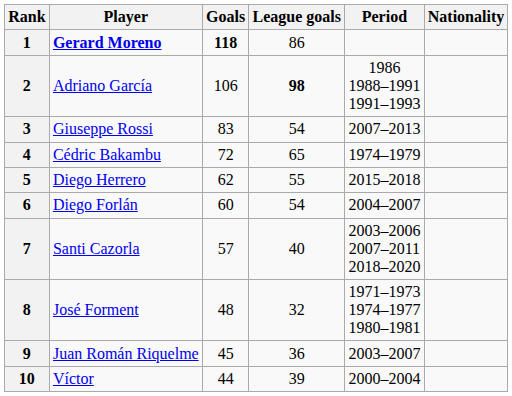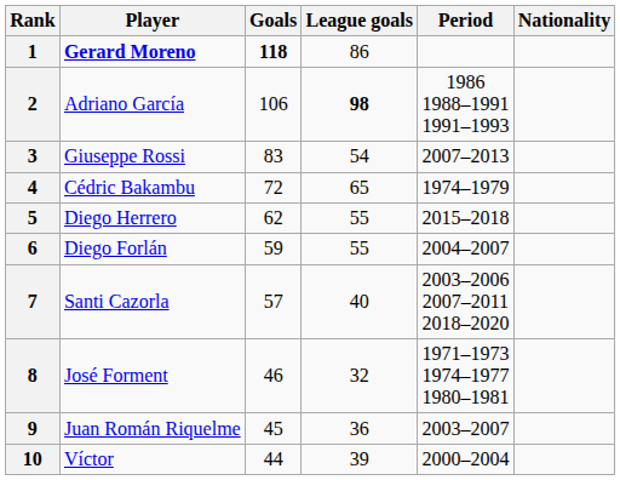 <table class="wikitable" style="text-align:center;">
 <tr>
 <th>Rank</th>
 <th>Player</th>
 <th>Goals</th>
 <th>League goals</th>
 <th>Period</th>
 <th>Nationality</th>
 </tr>
 <tr>
 <th>1</th>
 <td align="left"><strong><a href='#'>Gerard Moreno</a></strong></td>
 <td><strong>118</strong></td>
 <td>86</td>
 <td></td>
 <td></td>
 </tr>
 <tr>
 <th>2</th>
 <td align="left"><a href='#'>Adriano García</a></td>
 <td>106</td>
 <td><strong>98</strong></td>
 <td>1986<br>1988–1991<br>1991–1993</td>
 <td></td>
 </tr>
 <tr>
 <th>3</th>
 <td align="left"><a href='#'>Giuseppe Rossi</a></td>
 <td>83</td>
 <td>54</td>
 <td>2007–2013</td>
 <td></td>
 </tr>
 <tr>
 <th>4</th>
 <td align="left"><a href='#'>Cédric Bakambu</a></td>
 <td>72</td>
 <td>65</td>
 <td>1974–1979</td>
 <td></td>
 </tr>
 <tr>
 <th>5</th>
 <td align="left"><a href='#'>Diego Herrero</a></td>
 <td>62</td>
 <td>55</td>
 <td>2015–2018</td>
 <td></td>
 </tr>
 <tr>
 <th>6</th>
 <td align="left"><a href='#'>Diego Forlán</a></td>
-<td>60</td>
-<td>54</td>
+<td>59</td>
+<td>55</td>
 <td>2004–2007</td>
 <td></td>
 </tr>
 <tr>
 <th>7</th>
 <td align="left"><a href='#'>Santi Cazorla</a></td>
 <td>57</td>
 <td>40</td>
 <td>2003–2006<br>2007–2011<br>2018–2020</td>
 <td></td>
 </tr>
 <tr>
 <th>8</th>
 <td align="left"><a href='#'>José Forment</a></td>
-<td>48</td>
+<td>46</td>
 <td>32</td>
 <td>1971–1973<br>1974–1977<br>1980–1981</td>
 <td></td>
 </tr>
 <tr>
 <th>9</th>
 <td align="left"><a href='#'>Juan Román Riquelme</a></td>
 <td>45</td>
 <td>36</td>
 <td>2003–2007</td>
 <td></td>
 </tr>
 <tr>
 <th>10</th>
 <td align="left"><a href='#'>Víctor</a></td>
 <td>44</td>
 <td>39</td>
 <td>2000–2004</td>
 <td></td>
 </tr>
 </table>
